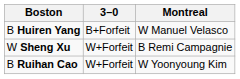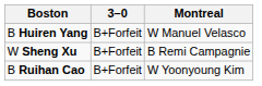 <table class="wikitable">
 <tr>
 <th>Boston</th>
 <th>3–0</th>
 <th>Montreal</th>
 </tr>
 <tr>
 <td>B <strong>Huiren Yang</strong></td>
 <td>B+Forfeit</td>
 <td>W Manuel Velasco</td>
 </tr>
 <tr>
 <td>W <strong>Sheng Xu</strong></td>
-<td>W+Forfeit</td>
+<td>B+Forfeit</td>
 <td>B Remi Campagnie</td>
 </tr>
 <tr>
 <td>B <strong>Ruihan Cao</strong></td>
-<td>W+Forfeit</td>
+<td>B+Forfeit</td>
 <td>W Yoonyoung Kim</td>
 </tr>
 </table>
